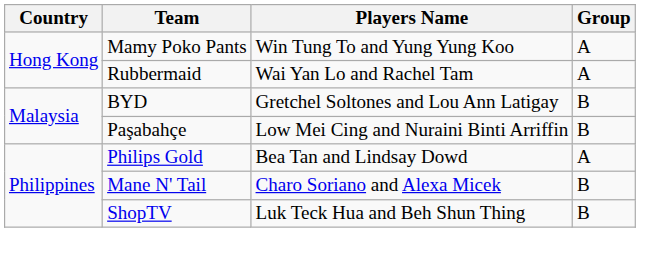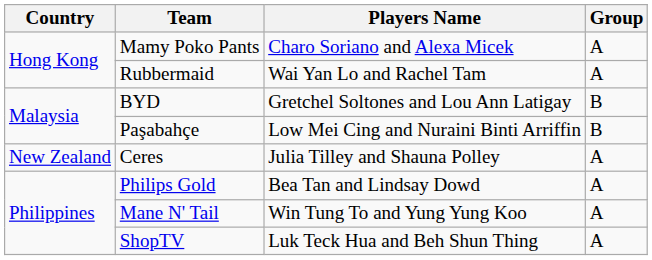 <table class="wikitable" style="text-align:left; line-height:16px; width:auto;">
 <tr>
 <th>Country</th>
 <th>Team</th>
 <th>Players Name</th>
 <th>Group</th>
 </tr>
 <tr>
 <td rowspan=2><a href='#'>Hong Kong</a></td>
 <td>Mamy Poko Pants</td>
-<td>Win Tung To and Yung Yung Koo</td>
+<td><a href='#'>Charo Soriano</a> and <a href='#'>Alexa Micek</a></td>
 <td>A</td>
 </tr>
 <tr>
 <td>Rubbermaid</td>
 <td>Wai Yan Lo and Rachel Tam</td>
 <td>A</td>
 </tr>
 <tr>
 <td rowspan=2><a href='#'>Malaysia</a></td>
 <td>BYD</td>
 <td>Gretchel Soltones and Lou Ann Latigay</td>
 <td>B</td>
 </tr>
 <tr>
 <td>Paşabahçe</td>
 <td>Low Mei Cing and Nuraini Binti Arriffin</td>
 <td>B</td>
 </tr>
 <tr>
+<td><a href='#'>New Zealand</a></td>
+<td>Ceres</td>
+<td>Julia Tilley and Shauna Polley</td>
+<td>A</td>
+</tr>
+<tr>
 <td rowspan=3><a href='#'>Philippines</a></td>
 <td><a href='#'>Philips Gold</a></td>
 <td>Bea Tan and Lindsay Dowd</td>
 <td>A</td>
 </tr>
 <tr>
 <td><a href='#'>Mane N' Tail</a></td>
-<td><a href='#'>Charo Soriano</a> and <a href='#'>Alexa Micek</a></td>
-<td>B</td>
+<td>Win Tung To and Yung Yung Koo</td>
+<td>A</td>
 </tr>
 <tr>
 <td><a href='#'>ShopTV</a></td>
 <td>Luk Teck Hua and Beh Shun Thing</td>
-<td>B</td>
+<td>A</td>
 </tr>
 </table>
